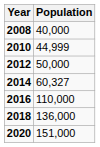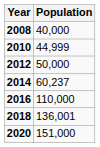 <table class="wikitable">
 <tr>
 <th><strong>Year</strong></th>
 <th><strong>Population</strong></th>
 </tr>
 <tr>
 <td><strong>2008</strong></td>
 <td>40,000</td>
 </tr>
 <tr>
 <td><strong>2010</strong></td>
 <td>44,999</td>
 </tr>
 <tr>
 <td><strong>2012</strong></td>
 <td>50,000</td>
 </tr>
 <tr>
 <td><strong>2014</strong></td>
-<td>60,327</td>
+<td>60,237</td>
 </tr>
 <tr>
 <td><strong>2016</strong></td>
 <td>110,000</td>
 </tr>
 <tr>
 <td><strong>2018</strong></td>
-<td>136,000</td>
+<td>136,001</td>
 </tr>
 <tr>
 <td><strong>2020</strong></td>
 <td>151,000</td>
 </tr>
 </table>
